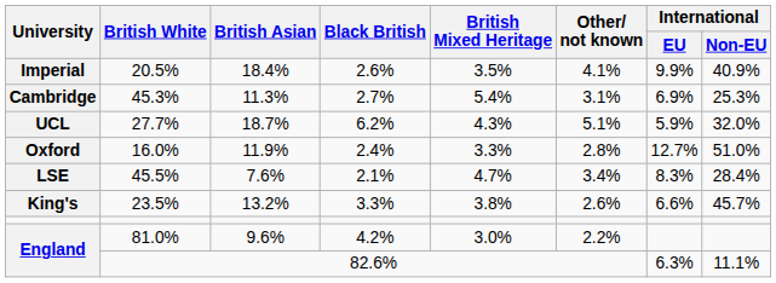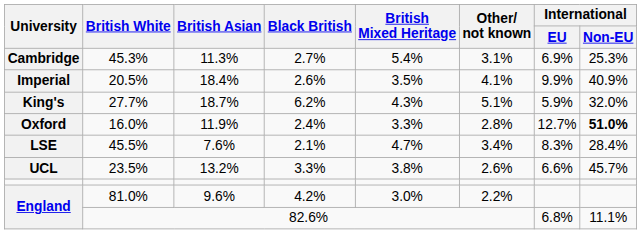 <table class="wikitable sortable"  style="margin:auto; text-align:center;">
 <tr>
 <th rowspan=2>University</th>
 <th rowspan=2><a href='#'>British White</a></th>
 <th rowspan=2><a href='#'>British Asian</a></th>
 <th rowspan=2><a href='#'>Black British</a></th>
 <th rowspan=2><a href='#'>British<br> Mixed Heritage</a></th>
 <th rowspan=2>Other/<br>not known</th>
 <th colspan=2>International</th>
 </tr>
 <tr>
 <th><a href='#'>EU</a></th>
 <th><a href='#'>Non-EU</a></th>
 </tr>
 <tr>
+<th>Cambridge</th>
+<td>45.3%</td>
+<td>11.3%</td>
+<td>2.7%</td>
+<td>5.4%</td>
+<td>3.1%</td>
+<td>6.9%</td>
+<td>25.3%</td>
+</tr>
+<tr>
 <th>Imperial</th>
 <td>20.5%</td>
 <td>18.4%</td>
 <td>2.6%</td>
 <td>3.5%</td>
 <td>4.1%</td>
 <td>9.9%</td>
 <td>40.9%</td>
 </tr>
 <tr>
-<th>Cambridge</th>
-<td>45.3%</td>
-<td>11.3%</td>
-<td>2.7%</td>
-<td>5.4%</td>
-<td>3.1%</td>
-<td>6.9%</td>
-<td>25.3%</td>
-</tr>
-<tr>
-<th>UCL</th>
+<th>King's</th>
 <td>27.7%</td>
 <td>18.7%</td>
 <td>6.2%</td>
 <td>4.3%</td>
 <td>5.1%</td>
 <td>5.9%</td>
 <td>32.0%</td>
 </tr>
 <tr>
 <th>Oxford</th>
 <td>16.0%</td>
 <td>11.9%</td>
 <td>2.4%</td>
 <td>3.3%</td>
 <td>2.8%</td>
 <td>12.7%</td>
-<td>51.0%</td>
+<td><strong>51.0%</strong></td>
 </tr>
 <tr>
 <th>LSE</th>
 <td>45.5%</td>
 <td>7.6%</td>
 <td>2.1%</td>
 <td>4.7%</td>
 <td>3.4%</td>
 <td>8.3%</td>
 <td>28.4%</td>
 </tr>
 <tr>
-<th>King's</th>
+<th>UCL</th>
 <td>23.5%</td>
 <td>13.2%</td>
 <td>3.3%</td>
 <td>3.8%</td>
 <td>2.6%</td>
 <td>6.6%</td>
 <td>45.7%</td>
 </tr>
 <tr>
 <td></td>
 <td></td>
 <td></td>
 <td></td>
 <td></td>
 <td></td>
 <td></td>
 <td></td>
 </tr>
 <tr>
 <th rowspan="2"><a href='#'>England</a></th>
 <td>81.0%</td>
 <td>9.6%</td>
 <td>4.2%</td>
 <td>3.0%</td>
 <td>2.2%</td>
 <td></td>
 <td></td>
 </tr>
 <tr>
 <td colspan="5">82.6%</td>
-<td>6.3%</td>
+<td>6.8%</td>
 <td>11.1%</td>
 </tr>
 </table>
